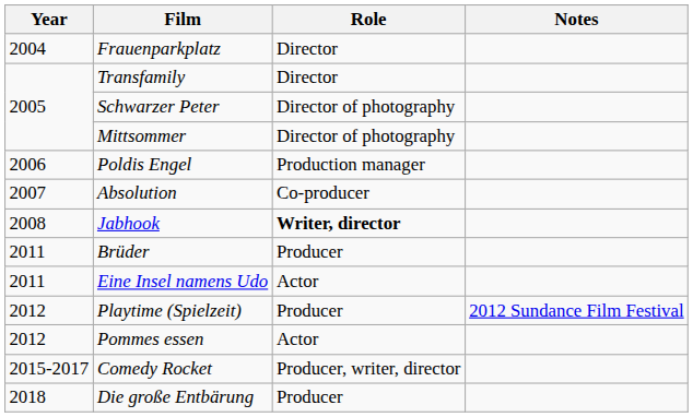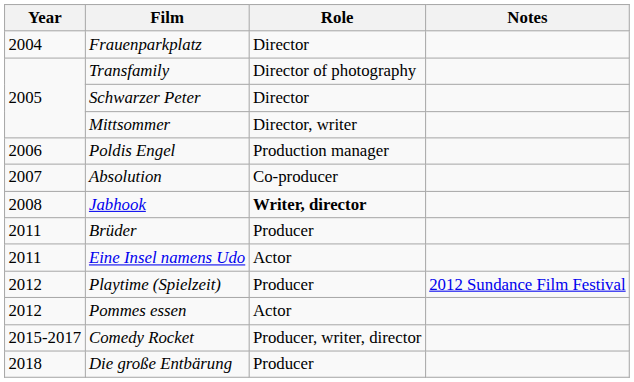 <table class="wikitable">
 <tr>
 <th>Year</th>
 <th>Film</th>
 <th>Role</th>
 <th>Notes</th>
 </tr>
 <tr>
 <td>2004</td>
 <td><em>Frauenparkplatz</em></td>
 <td>Director</td>
 <td></td>
 </tr>
 <tr>
 <td rowspan="3">2005</td>
 <td><em>Transfamily</em></td>
+<td>Director of photography</td>
+<td></td>
+</tr>
+<tr>
+<td><em>Schwarzer Peter</em></td>
 <td>Director</td>
 <td></td>
 </tr>
 <tr>
-<td><em>Schwarzer Peter</em></td>
-<td>Director of photography</td>
-<td></td>
-</tr>
-<tr>
 <td><em>Mittsommer</em></td>
-<td>Director of photography</td>
+<td>Director, writer</td>
 <td></td>
 </tr>
 <tr>
 <td>2006</td>
 <td><em>Poldis Engel</em></td>
 <td>Production manager</td>
 <td></td>
 </tr>
 <tr>
 <td>2007</td>
 <td><em>Absolution</em></td>
 <td>Co-producer</td>
 <td></td>
 </tr>
 <tr>
 <td>2008</td>
 <td><em><a href='#'>Jabhook</a></em></td>
 <td><strong>Writer, director</strong></td>
 <td></td>
 </tr>
 <tr>
 <td>2011</td>
 <td><em>Brüder</em></td>
 <td>Producer</td>
 <td></td>
 </tr>
 <tr>
 <td>2011</td>
 <td><em><a href='#'>Eine Insel namens Udo</a></em></td>
 <td>Actor</td>
 <td></td>
 </tr>
 <tr>
 <td>2012</td>
 <td><em>Playtime (Spielzeit)</em></td>
 <td>Producer</td>
 <td><a href='#'>2012 Sundance Film Festival</a></td>
 </tr>
 <tr>
 <td>2012</td>
 <td><em>Pommes essen</em></td>
 <td>Actor</td>
 <td></td>
 </tr>
 <tr>
 <td>2015-2017</td>
 <td><em>Comedy Rocket</em></td>
 <td>Producer, writer, director</td>
 <td></td>
 </tr>
 <tr>
 <td>2018</td>
 <td><em>Die große Entbärung</em></td>
 <td>Producer</td>
 <td></td>
 </tr>
 </table>
